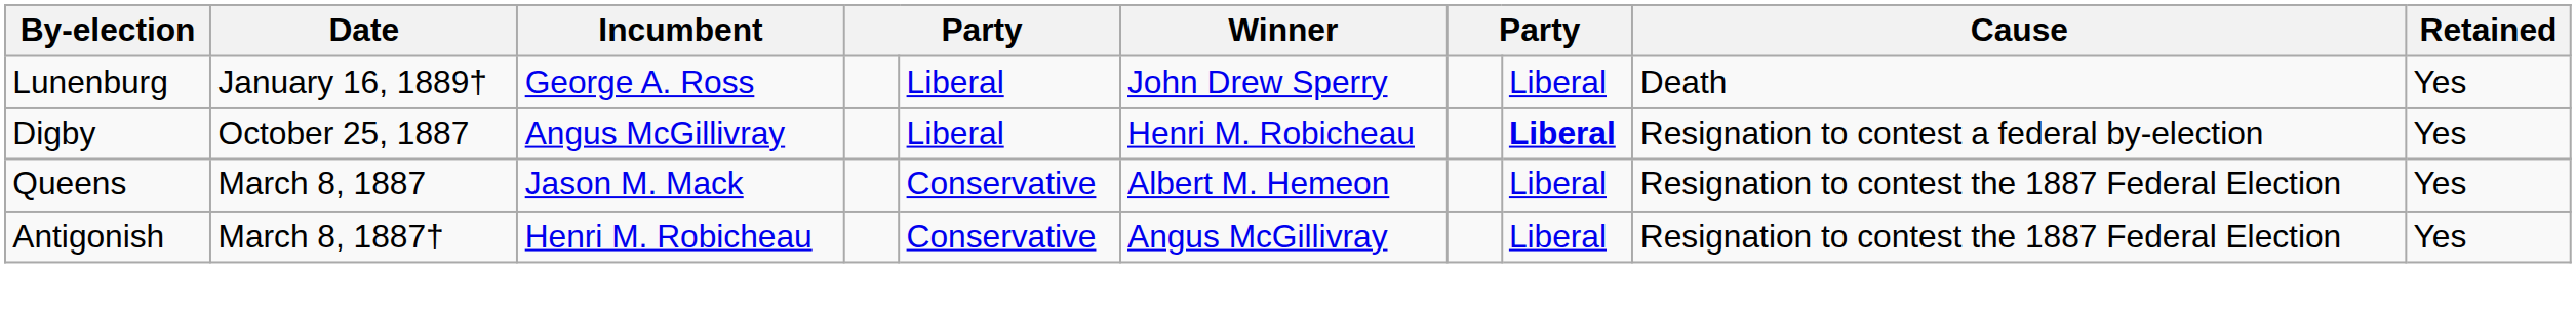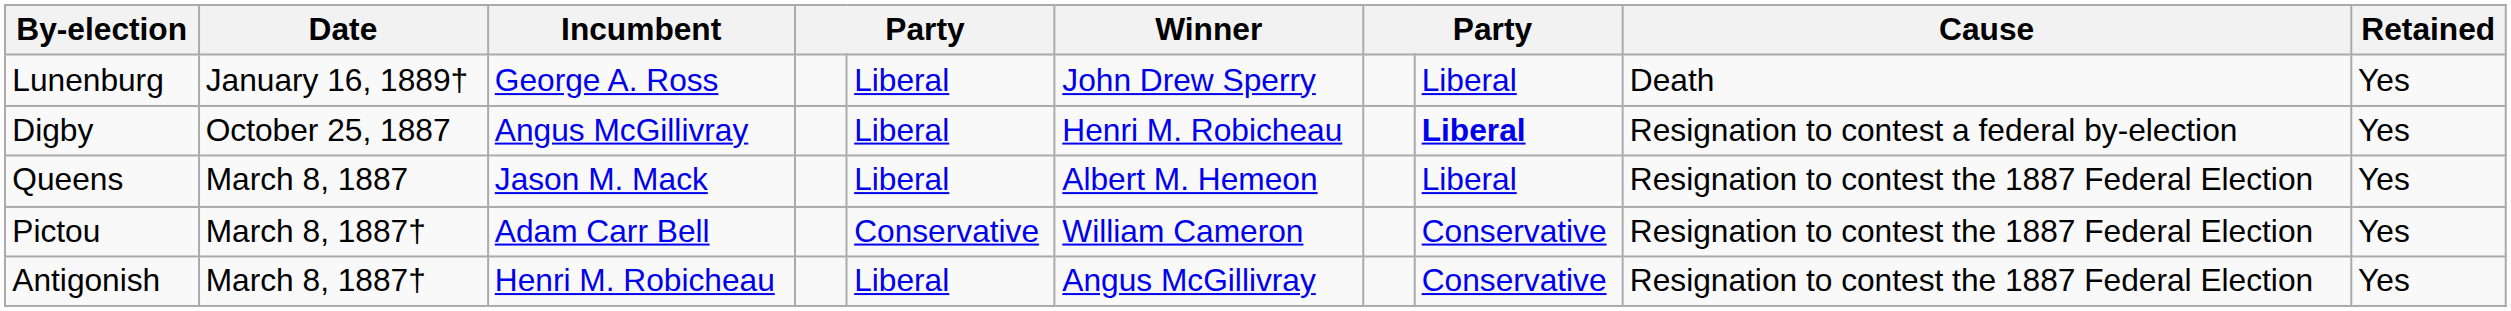 <table class=wikitable style="width:100%">
 <tr>
 <th>By-election</th>
 <th>Date</th>
 <th>Incumbent</th>
 <th colspan=2>Party</th>
 <th>Winner</th>
 <th colspan=2>Party</th>
 <th>Cause</th>
 <th>Retained</th>
 </tr>
 <tr>
 <td>Lunenburg</td>
 <td>January 16, 1889†</td>
 <td><a href='#'>George A. Ross</a></td>
 <td>    </td>
 <td><a href='#'>Liberal</a></td>
 <td><a href='#'>John Drew Sperry</a></td>
 <td>    </td>
 <td><a href='#'>Liberal</a></td>
 <td>Death</td>
 <td>Yes</td>
 </tr>
 <tr>
 <td>Digby</td>
 <td>October 25, 1887</td>
 <td><a href='#'>Angus McGillivray</a></td>
 <td>    </td>
 <td><a href='#'>Liberal</a></td>
 <td><a href='#'>Henri M. Robicheau</a></td>
 <td>    </td>
 <td><strong><a href='#'>Liberal</a></strong></td>
 <td>Resignation to contest a federal by-election</td>
 <td>Yes</td>
 </tr>
 <tr>
 <td>Queens</td>
 <td>March 8, 1887</td>
 <td><a href='#'>Jason M. Mack</a></td>
 <td>    </td>
-<td><a href='#'>Conservative</a></td>
+<td><a href='#'>Liberal</a></td>
 <td><a href='#'>Albert M. Hemeon</a></td>
 <td>    </td>
 <td><a href='#'>Liberal</a></td>
+<td>Resignation to contest the 1887 Federal Election</td>
+<td>Yes</td>
+</tr>
+<tr>
+<td>Pictou</td>
+<td>March 8, 1887†</td>
+<td><a href='#'>Adam Carr Bell</a></td>
+<td>    </td>
+<td><a href='#'>Conservative</a></td>
+<td><a href='#'>William Cameron</a></td>
+<td>    </td>
+<td><a href='#'>Conservative</a></td>
 <td>Resignation to contest the 1887 Federal Election</td>
 <td>Yes</td>
 </tr>
 <tr>
 <td>Antigonish</td>
 <td>March 8, 1887†</td>
 <td><a href='#'>Henri M. Robicheau</a></td>
 <td>    </td>
-<td><a href='#'>Conservative</a></td>
+<td><a href='#'>Liberal</a></td>
 <td><a href='#'>Angus McGillivray</a></td>
 <td>    </td>
-<td><a href='#'>Liberal</a></td>
+<td><a href='#'>Conservative</a></td>
 <td>Resignation to contest the 1887 Federal Election</td>
 <td>Yes</td>
 </tr>
 </table>
